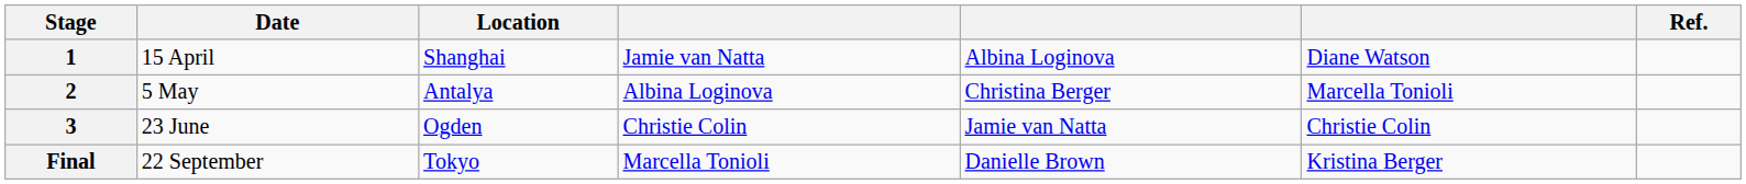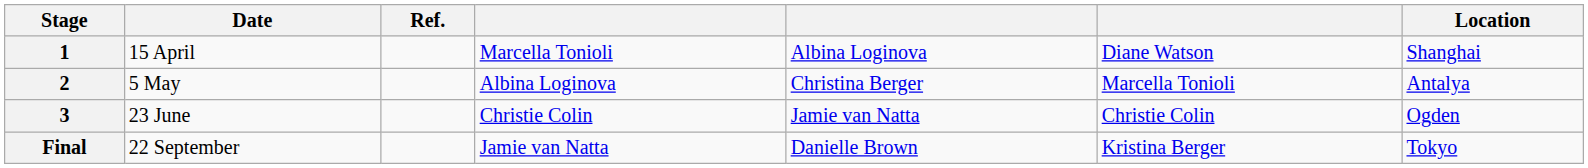 <table class="wikitable" style="width:100%">
 <tr>
 <th>Stage</th>
 <th>Date</th>
-<th>Location</th>
+<th>Ref.</th>
 <th></th>
 <th></th>
 <th></th>
-<th>Ref.</th>
+<th>Location</th>
 </tr>
 <tr>
 <th>1</th>
 <td>15 April</td>
-<td> <a href='#'>Shanghai</a></td>
-<td> <a href='#'>Jamie van Natta</a></td>
+<td></td>
+<td> <a href='#'>Marcella Tonioli</a></td>
 <td> <a href='#'>Albina Loginova</a></td>
 <td> <a href='#'>Diane Watson</a></td>
-<td></td>
+<td> <a href='#'>Shanghai</a></td>
 </tr>
 <tr>
 <th>2</th>
 <td>5 May</td>
-<td> <a href='#'>Antalya</a></td>
+<td></td>
 <td> <a href='#'>Albina Loginova</a></td>
 <td> <a href='#'>Christina Berger</a></td>
 <td> <a href='#'>Marcella Tonioli</a></td>
-<td></td>
+<td> <a href='#'>Antalya</a></td>
 </tr>
 <tr>
 <th>3</th>
 <td>23 June</td>
-<td> <a href='#'>Ogden</a></td>
+<td> </td>
 <td> <a href='#'>Christie Colin</a></td>
 <td> <a href='#'>Jamie van Natta</a></td>
 <td> <a href='#'>Christie Colin</a></td>
-<td> </td>
+<td> <a href='#'>Ogden</a></td>
 </tr>
 <tr>
 <th>Final</th>
 <td>22 September</td>
-<td> <a href='#'>Tokyo</a></td>
-<td> <a href='#'>Marcella Tonioli</a></td>
+<td></td>
+<td> <a href='#'>Jamie van Natta</a></td>
 <td> <a href='#'>Danielle Brown</a></td>
 <td> <a href='#'>Kristina Berger</a></td>
-<td></td>
+<td> <a href='#'>Tokyo</a></td>
 </tr>
 </table>
